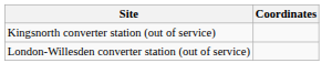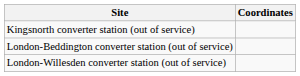 <table class="wikitable sortable">
 <tr>
 <th>Site</th>
 <th>Coordinates</th>
 </tr>
 <tr>
 <td>Kingsnorth converter station (out of service)</td>
 <td></td>
 </tr>
 <tr>
+<td>London-Beddington converter station (out of service)</td>
+<td></td>
+</tr>
+<tr>
 <td>London-Willesden converter station (out of service)</td>
 <td></td>
 </tr>
 </table>
